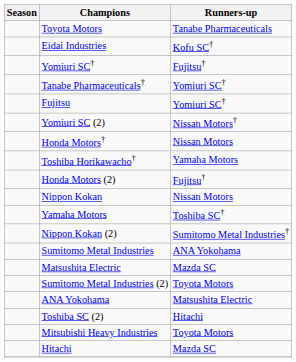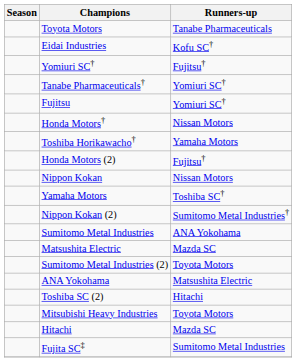 <table class="wikitable">
 <tr>
 <th>Season</th>
 <th>Champions</th>
 <th>Runners-up</th>
 </tr>
 <tr>
 <td></td>
 <td><a href='#'>Toyota Motors</a></td>
 <td><a href='#'>Tanabe Pharmaceuticals</a></td>
 </tr>
 <tr>
 <td></td>
 <td><a href='#'>Eidai Industries</a></td>
 <td><a href='#'>Kofu SC</a><sup>†</sup></td>
 </tr>
 <tr>
 <td></td>
 <td><a href='#'>Yomiuri SC</a><sup>†</sup></td>
 <td><a href='#'>Fujitsu</a><sup>†</sup></td>
 </tr>
 <tr>
 <td></td>
 <td><a href='#'>Tanabe Pharmaceuticals</a><sup>†</sup></td>
 <td><a href='#'>Yomiuri SC</a><sup>†</sup></td>
 </tr>
 <tr>
 <td></td>
 <td><a href='#'>Fujitsu</a></td>
 <td><a href='#'>Yomiuri SC</a><sup>†</sup></td>
-</tr>
-<tr>
-<td></td>
-<td><a href='#'>Yomiuri SC</a> (2)</td>
-<td><a href='#'>Nissan Motors</a><sup>†</sup></td>
 </tr>
 <tr>
 <td></td>
 <td><a href='#'>Honda Motors</a><sup>†</sup></td>
 <td><a href='#'>Nissan Motors</a></td>
 </tr>
 <tr>
 <td></td>
 <td><a href='#'>Toshiba Horikawacho</a><sup>†</sup></td>
 <td><a href='#'>Yamaha Motors</a></td>
 </tr>
 <tr>
 <td></td>
 <td><a href='#'>Honda Motors</a> (2)</td>
 <td><a href='#'>Fujitsu</a><sup>†</sup></td>
 </tr>
 <tr>
 <td></td>
 <td><a href='#'>Nippon Kokan</a></td>
 <td><a href='#'>Nissan Motors</a></td>
 </tr>
 <tr>
 <td></td>
 <td><a href='#'>Yamaha Motors</a></td>
 <td><a href='#'>Toshiba SC</a><sup>†</sup></td>
 </tr>
 <tr>
 <td></td>
 <td><a href='#'>Nippon Kokan</a> (2)</td>
 <td><a href='#'>Sumitomo Metal Industries</a><sup>†</sup></td>
 </tr>
 <tr>
 <td></td>
 <td><a href='#'>Sumitomo Metal Industries</a></td>
 <td><a href='#'>ANA Yokohama</a></td>
 </tr>
 <tr>
 <td></td>
 <td><a href='#'>Matsushita Electric</a></td>
 <td><a href='#'>Mazda SC</a></td>
 </tr>
 <tr>
 <td></td>
 <td><a href='#'>Sumitomo Metal Industries</a> (2)</td>
 <td><a href='#'>Toyota Motors</a></td>
 </tr>
 <tr>
 <td></td>
 <td><a href='#'>ANA Yokohama</a></td>
 <td><a href='#'>Matsushita Electric</a></td>
 </tr>
 <tr>
 <td></td>
 <td><a href='#'>Toshiba SC</a> (2)</td>
 <td><a href='#'>Hitachi</a></td>
 </tr>
 <tr>
 <td></td>
 <td><a href='#'>Mitsubishi Heavy Industries</a></td>
 <td><a href='#'>Toyota Motors</a></td>
 </tr>
 <tr>
 <td></td>
 <td><a href='#'>Hitachi</a></td>
 <td><a href='#'>Mazda SC</a></td>
 </tr>
 <tr>
+<td></td>
+<td><a href='#'>Fujita SC</a><sup>‡</sup></td>
+<td><a href='#'>Sumitomo Metal Industries</a></td>
+</tr>
+<tr>
 </tr>
 </table>
